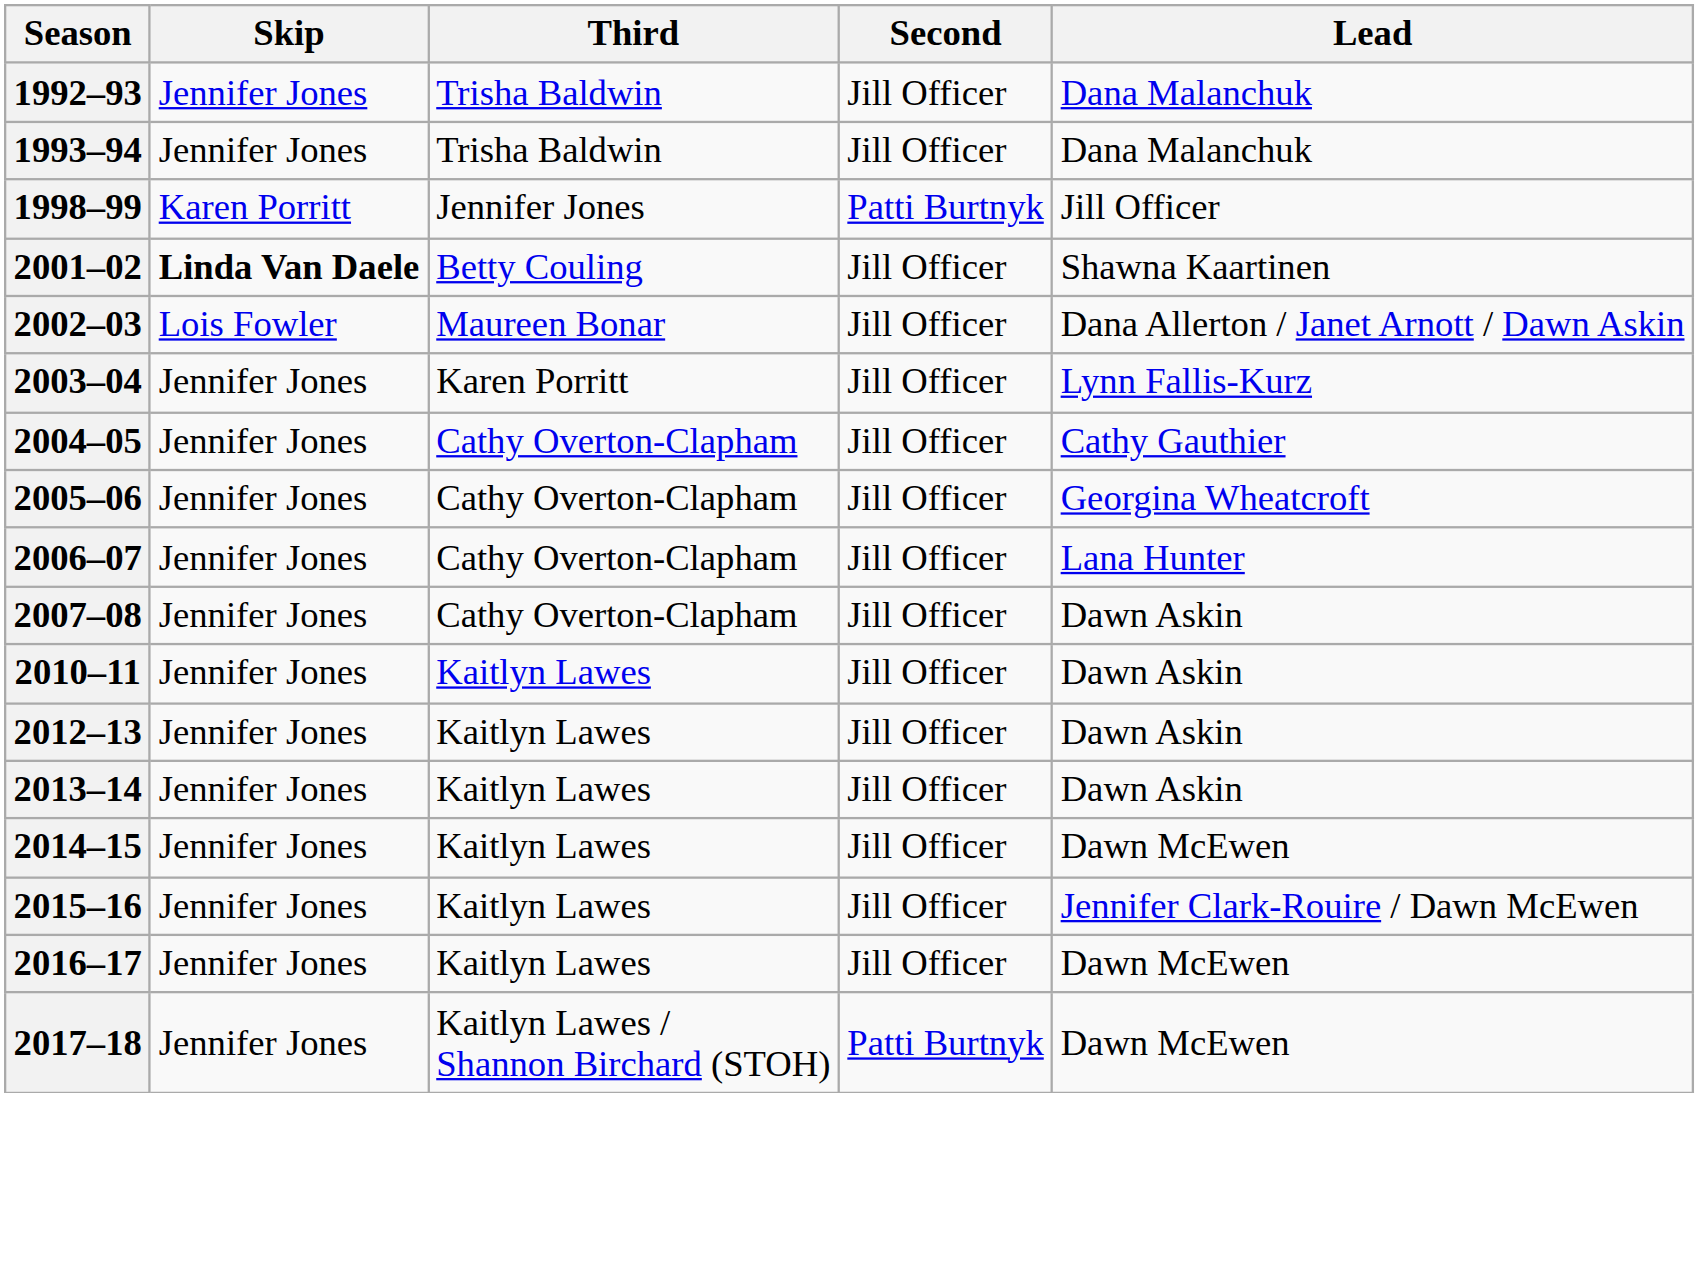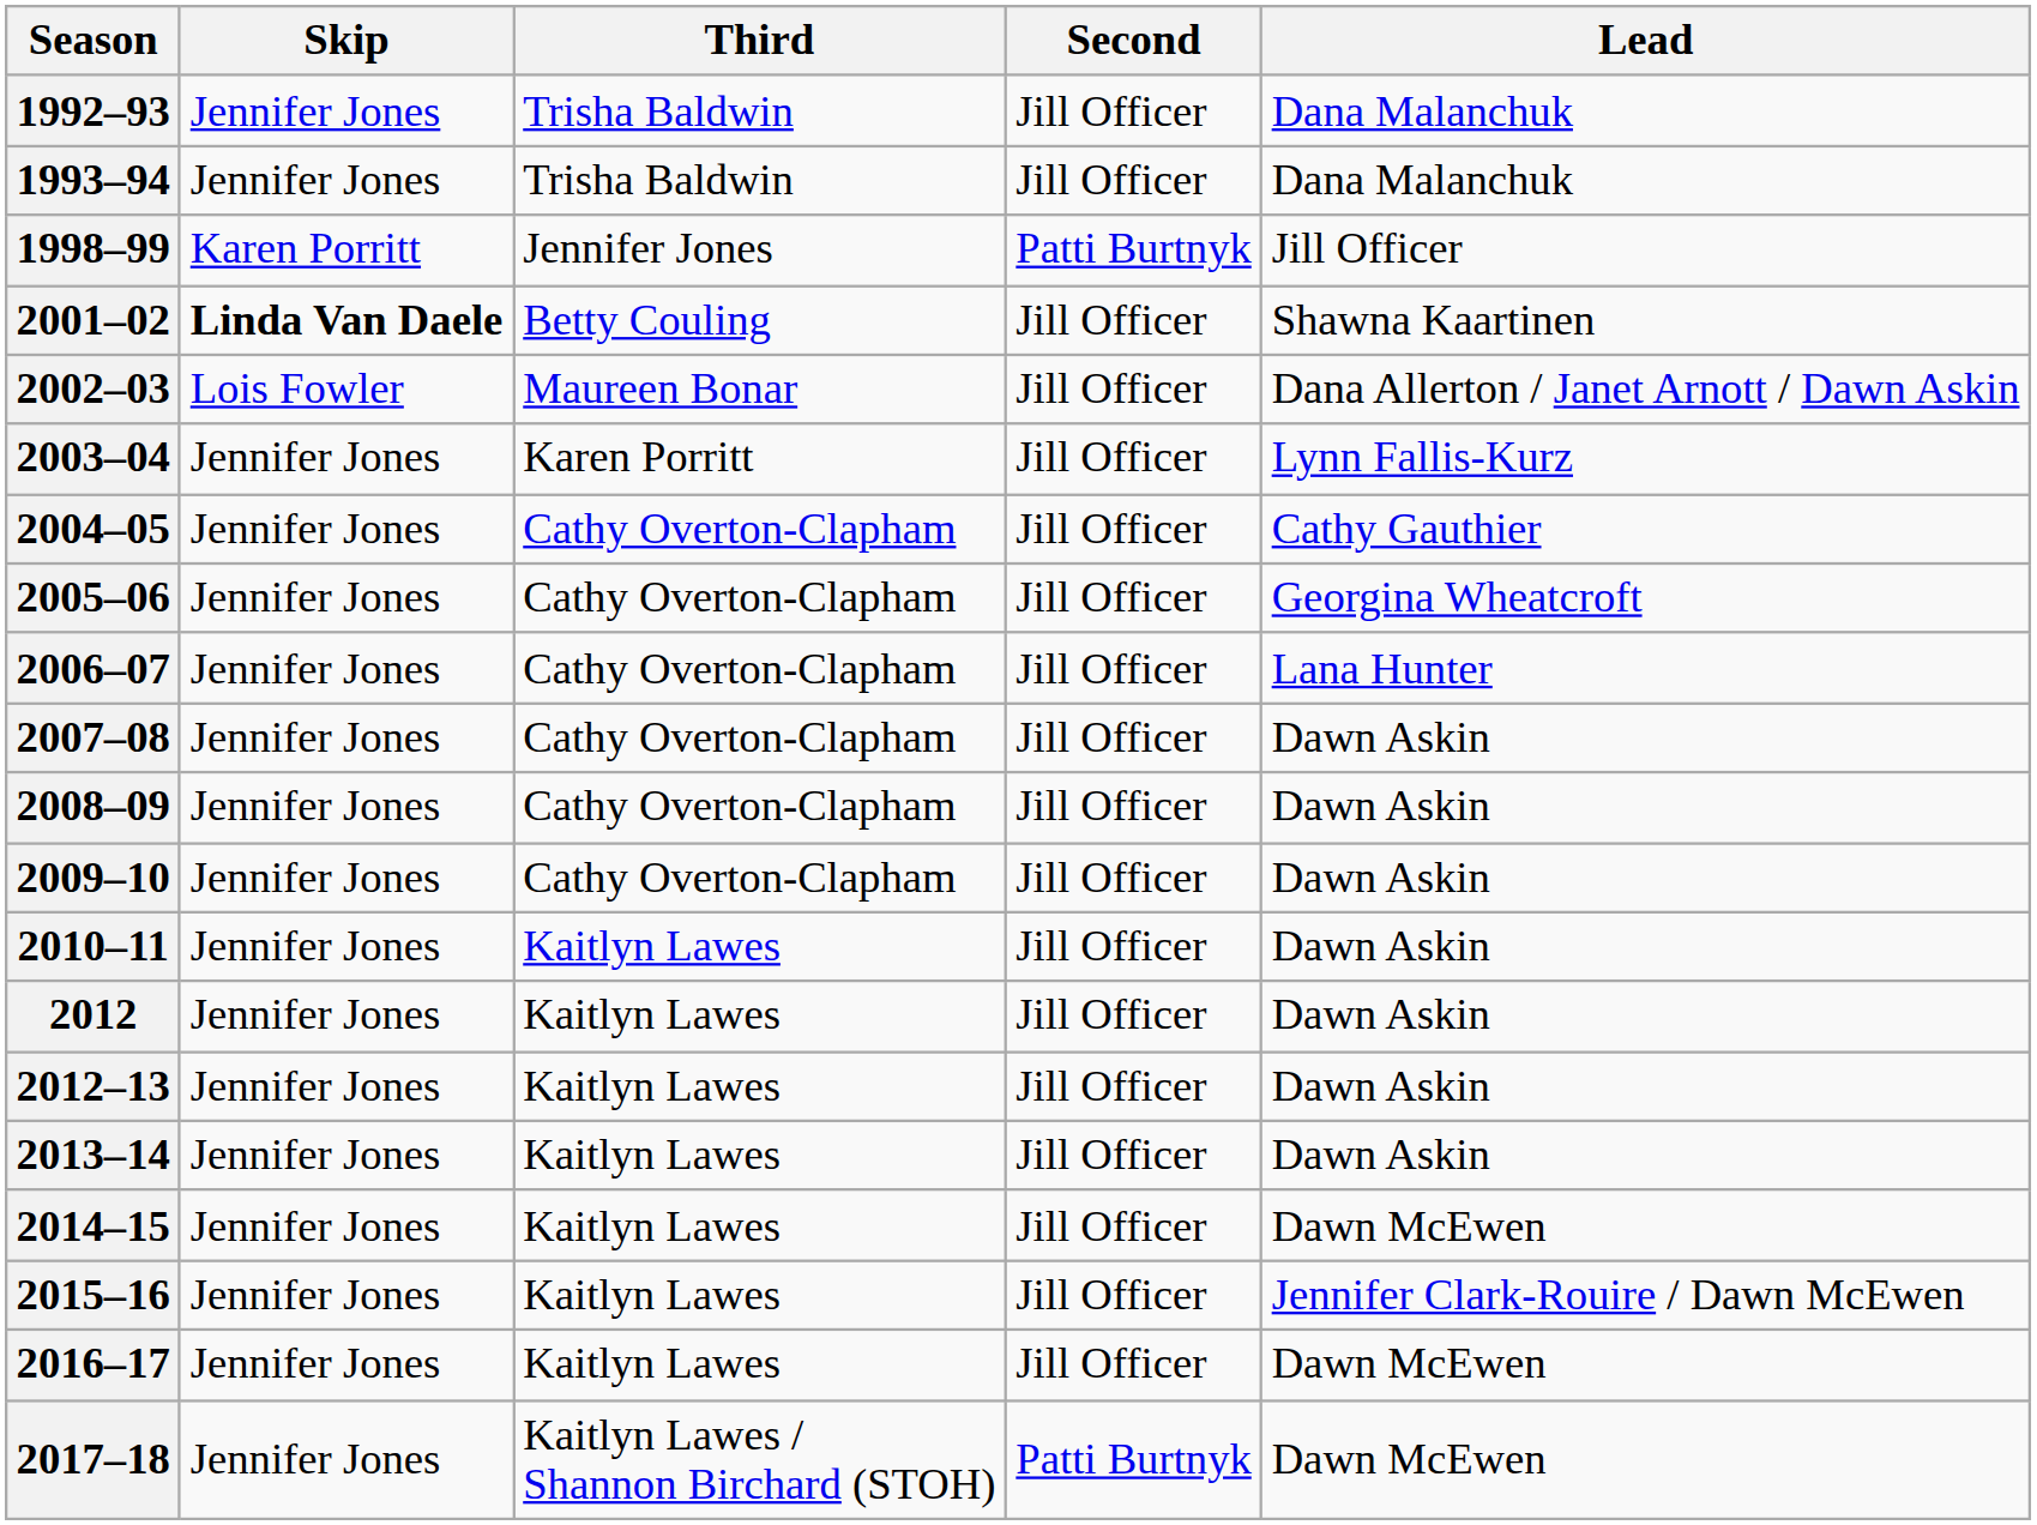 <table class="wikitable">
 <tr>
 <th scope="col">Season </th>
 <th scope="col">Skip</th>
 <th scope="col">Third</th>
 <th scope="col">Second</th>
 <th scope="col">Lead</th>
 </tr>
 <tr>
 <th scope="row">1992–93</th>
 <td><a href='#'>Jennifer Jones</a></td>
 <td><a href='#'>Trisha Baldwin</a></td>
 <td>Jill Officer</td>
 <td><a href='#'>Dana Malanchuk</a></td>
 </tr>
 <tr>
 <th scope="row">1993–94</th>
 <td>Jennifer Jones</td>
 <td>Trisha Baldwin</td>
 <td>Jill Officer</td>
 <td>Dana Malanchuk</td>
 </tr>
 <tr>
 <th scope="row">1998–99</th>
 <td><a href='#'>Karen Porritt</a></td>
 <td>Jennifer Jones</td>
 <td><a href='#'>Patti Burtnyk</a></td>
 <td>Jill Officer</td>
 </tr>
 <tr>
 <th scope="row">2001–02</th>
 <td><strong>Linda Van Daele</strong></td>
 <td><a href='#'>Betty Couling</a></td>
 <td>Jill Officer</td>
 <td>Shawna Kaartinen</td>
 </tr>
 <tr>
 <th scope="row">2002–03</th>
 <td><a href='#'>Lois Fowler</a></td>
 <td><a href='#'>Maureen Bonar</a></td>
 <td>Jill Officer</td>
 <td>Dana Allerton / <a href='#'>Janet Arnott</a> / <a href='#'>Dawn Askin</a></td>
 </tr>
 <tr>
 <th scope="row">2003–04</th>
 <td>Jennifer Jones</td>
 <td>Karen Porritt</td>
 <td>Jill Officer</td>
 <td><a href='#'>Lynn Fallis-Kurz</a></td>
 </tr>
 <tr>
 <th scope="row">2004–05</th>
 <td>Jennifer Jones</td>
 <td><a href='#'>Cathy Overton-Clapham</a></td>
 <td>Jill Officer</td>
 <td><a href='#'>Cathy Gauthier</a></td>
 </tr>
 <tr>
 <th scope="row">2005–06</th>
 <td>Jennifer Jones</td>
 <td>Cathy Overton-Clapham</td>
 <td>Jill Officer</td>
 <td><a href='#'>Georgina Wheatcroft</a></td>
 </tr>
 <tr>
 <th scope="row">2006–07</th>
 <td>Jennifer Jones</td>
 <td>Cathy Overton-Clapham</td>
 <td>Jill Officer</td>
 <td><a href='#'>Lana Hunter</a></td>
 </tr>
 <tr>
 <th scope="row">2007–08</th>
 <td>Jennifer Jones</td>
 <td>Cathy Overton-Clapham</td>
 <td>Jill Officer</td>
 <td>Dawn Askin</td>
 </tr>
 <tr>
+<th scope="row">2008–09</th>
+<td>Jennifer Jones</td>
+<td>Cathy Overton-Clapham</td>
+<td>Jill Officer</td>
+<td>Dawn Askin</td>
+</tr>
+<tr>
+<th scope="row">2009–10</th>
+<td>Jennifer Jones</td>
+<td>Cathy Overton-Clapham</td>
+<td>Jill Officer</td>
+<td>Dawn Askin</td>
+</tr>
+<tr>
 <th scope="row">2010–11</th>
 <td>Jennifer Jones</td>
 <td><a href='#'>Kaitlyn Lawes</a></td>
+<td>Jill Officer</td>
+<td>Dawn Askin</td>
+</tr>
+<tr>
+<th scope="row">2012</th>
+<td>Jennifer Jones</td>
+<td>Kaitlyn Lawes</td>
 <td>Jill Officer</td>
 <td>Dawn Askin</td>
 </tr>
 <tr>
 <th scope="row">2012–13</th>
 <td>Jennifer Jones</td>
 <td>Kaitlyn Lawes</td>
 <td>Jill Officer</td>
 <td>Dawn Askin</td>
 </tr>
 <tr>
 <th scope="row">2013–14</th>
 <td>Jennifer Jones</td>
 <td>Kaitlyn Lawes</td>
 <td>Jill Officer</td>
 <td>Dawn Askin</td>
 </tr>
 <tr>
 <th scope="row">2014–15</th>
 <td>Jennifer Jones</td>
 <td>Kaitlyn Lawes</td>
 <td>Jill Officer</td>
 <td>Dawn McEwen</td>
 </tr>
 <tr>
 <th scope="row">2015–16</th>
 <td>Jennifer Jones</td>
 <td>Kaitlyn Lawes</td>
 <td>Jill Officer</td>
 <td><a href='#'>Jennifer Clark-Rouire</a> / Dawn McEwen</td>
 </tr>
 <tr>
 <th scope="row">2016–17</th>
 <td>Jennifer Jones</td>
 <td>Kaitlyn Lawes</td>
 <td>Jill Officer</td>
 <td>Dawn McEwen</td>
 </tr>
 <tr>
 <th scope="row">2017–18</th>
 <td>Jennifer Jones</td>
 <td>Kaitlyn Lawes / <br> <a href='#'>Shannon Birchard</a> (STOH)</td>
 <td><a href='#'>Patti Burtnyk</a></td>
 <td>Dawn McEwen</td>
 </tr>
 </table>
